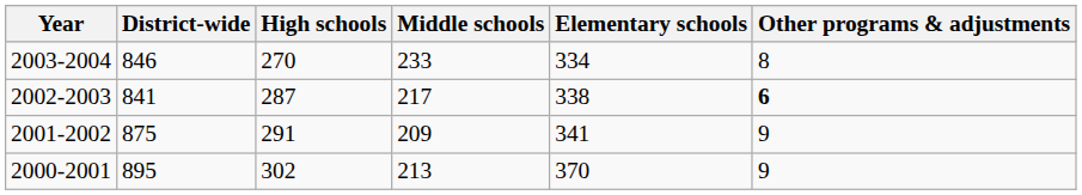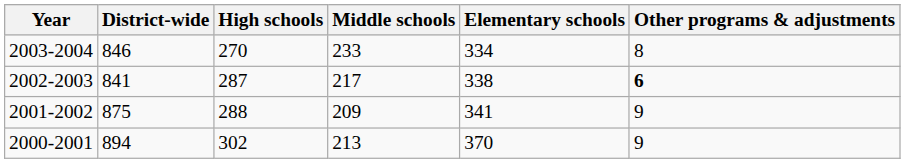 <table class="wikitable">
 <tr bgcolor="#CCCCCC">
 <th>Year</th>
 <th>District-wide</th>
 <th>High schools</th>
 <th>Middle schools</th>
 <th>Elementary schools</th>
 <th>Other programs & adjustments</th>
 </tr>
 <tr>
 <td>2003-2004</td>
 <td>846</td>
 <td>270</td>
 <td>233</td>
 <td>334</td>
 <td>8</td>
 </tr>
 <tr>
 <td>2002-2003</td>
 <td>841</td>
 <td>287</td>
 <td>217</td>
 <td>338</td>
 <td><strong>6</strong></td>
 </tr>
 <tr>
 <td>2001-2002</td>
 <td>875</td>
-<td>291</td>
+<td>288</td>
 <td>209</td>
 <td>341</td>
 <td>9</td>
 </tr>
 <tr>
 <td>2000-2001</td>
-<td>895</td>
+<td>894</td>
 <td>302</td>
 <td>213</td>
 <td>370</td>
 <td>9</td>
 </tr>
 </table>
